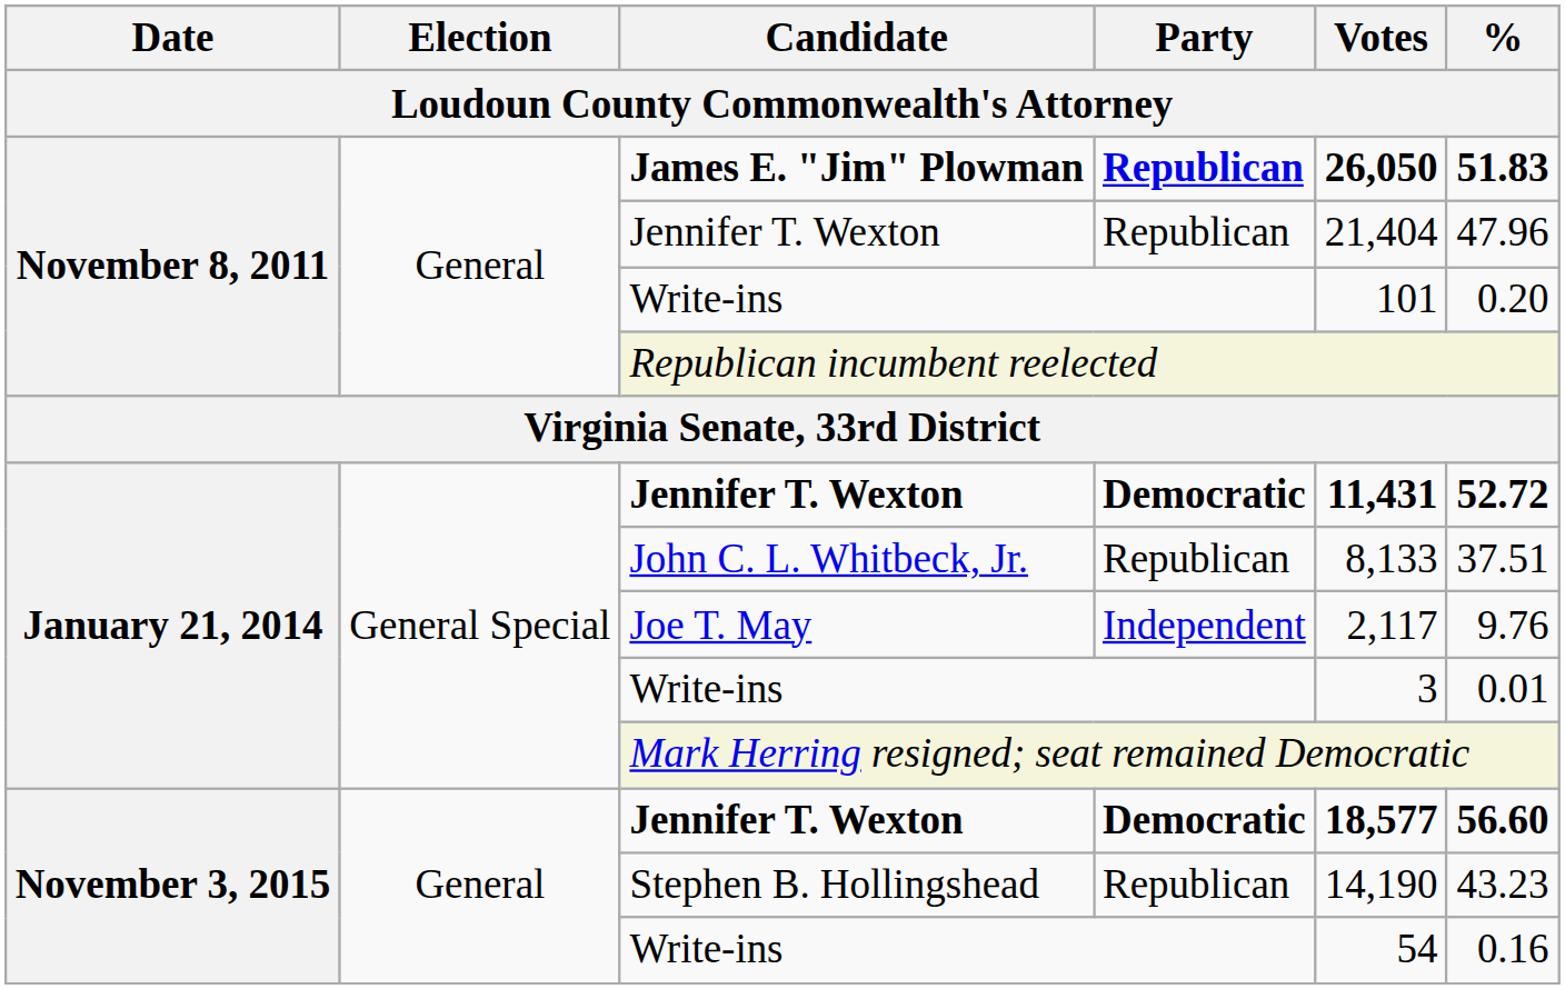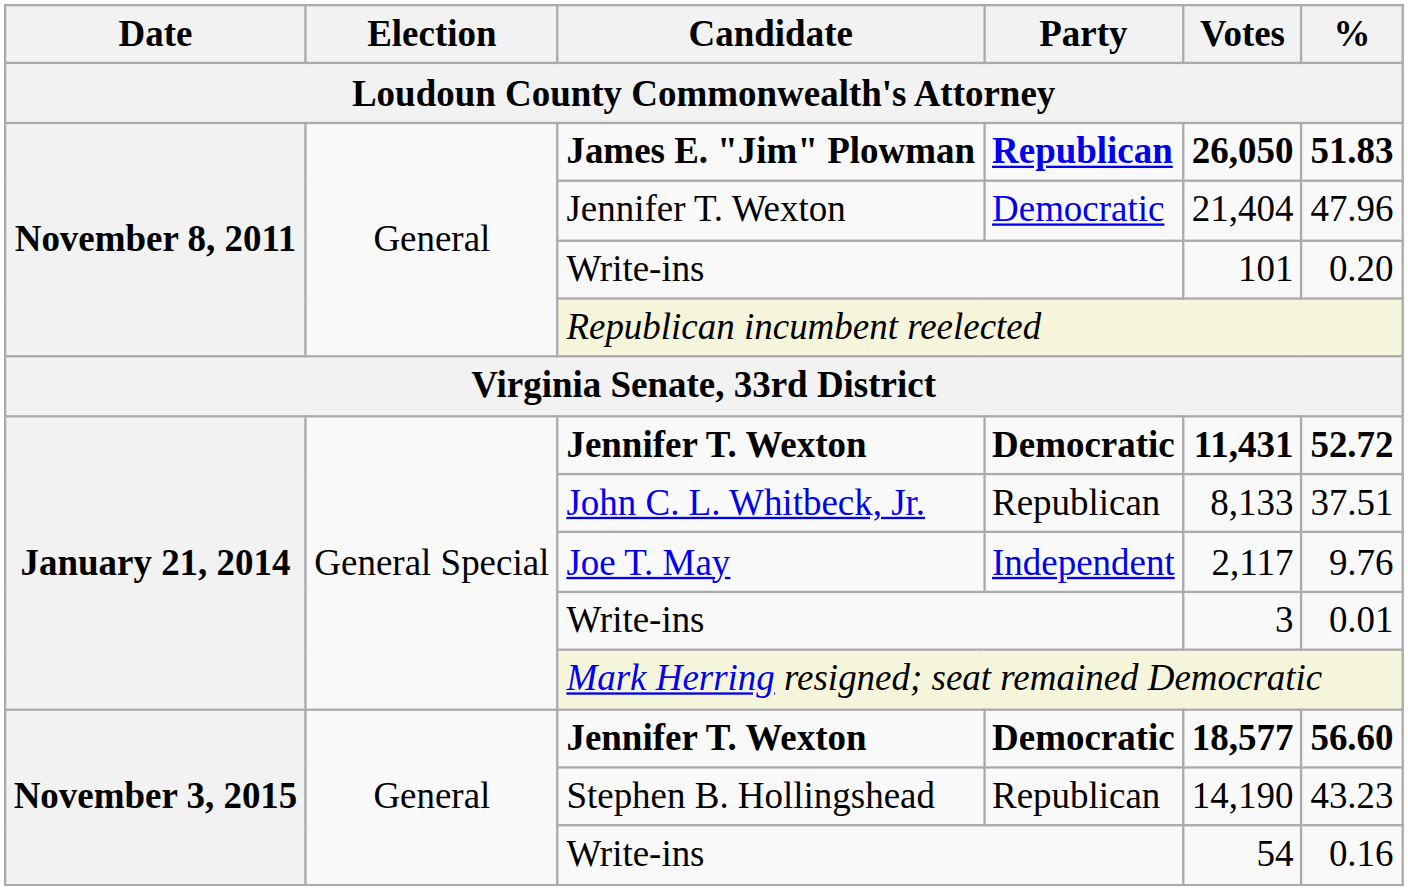 <table class="wikitable">
 <tr>
 <th>Date</th>
 <th>Election</th>
 <th>Candidate</th>
 <th>Party</th>
 <th>Votes</th>
 <th>%</th>
 </tr>
 <tr>
 <th colspan="6">Loudoun County Commonwealth's Attorney</th>
 </tr>
 <tr>
 <th rowspan="4">November 8, 2011</th>
 <td rowspan="4" align="center">General</td>
 <td><strong>James E. "Jim" Plowman</strong></td>
 <td><strong><a href='#'>Republican</a></strong></td>
 <td align="right"><strong>26,050</strong></td>
 <td align="right"><strong>51.83</strong></td>
 </tr>
 <tr>
 <td>Jennifer T. Wexton</td>
-<td>Republican</td>
+<td><a href='#'>Democratic</a></td>
 <td align="right">21,404</td>
 <td align="right">47.96</td>
 </tr>
 <tr>
 <td colspan="2">Write-ins</td>
 <td align="right">101</td>
 <td align="right">0.20</td>
 </tr>
 <tr>
 <td colspan="4" style="background:Beige"><em>Republican incumbent reelected</em></td>
 </tr>
 <tr>
 <th colspan="6">Virginia Senate, 33rd District</th>
 </tr>
 <tr>
 <th rowspan="5">January 21, 2014</th>
 <td rowspan="5" align="center">General Special</td>
 <td><strong>Jennifer T. Wexton</strong></td>
 <td><strong>Democratic</strong></td>
 <td align="right"><strong>11,431</strong></td>
 <td align="right"><strong>52.72</strong></td>
 </tr>
 <tr>
 <td><a href='#'>John C. L. Whitbeck, Jr.</a></td>
 <td>Republican</td>
 <td align="right">8,133</td>
 <td align="right">37.51</td>
 </tr>
 <tr>
 <td><a href='#'>Joe T. May</a></td>
 <td><a href='#'>Independent</a></td>
 <td align="right">2,117</td>
 <td align="right">9.76</td>
 </tr>
 <tr>
 <td colspan="2">Write-ins</td>
 <td align="right">3</td>
 <td align="right">0.01</td>
 </tr>
 <tr>
 <td colspan="4" style="background:Beige"><em><a href='#'>Mark Herring</a> resigned; seat remained Democratic</em></td>
 </tr>
 <tr>
 <th rowspan="3">November 3, 2015</th>
 <td rowspan="3" align="center">General</td>
 <td><strong>Jennifer T. Wexton</strong></td>
 <td><strong>Democratic</strong></td>
 <td align="right"><strong>18,577</strong></td>
 <td align="right"><strong>56.60</strong></td>
 </tr>
 <tr>
 <td>Stephen B. Hollingshead</td>
 <td>Republican</td>
 <td align="right">14,190</td>
 <td align="right">43.23</td>
 </tr>
 <tr>
 <td colspan="2">Write-ins</td>
 <td align="right">54</td>
 <td align="right">0.16</td>
 </tr>
 <tr>
 </tr>
 </table>
